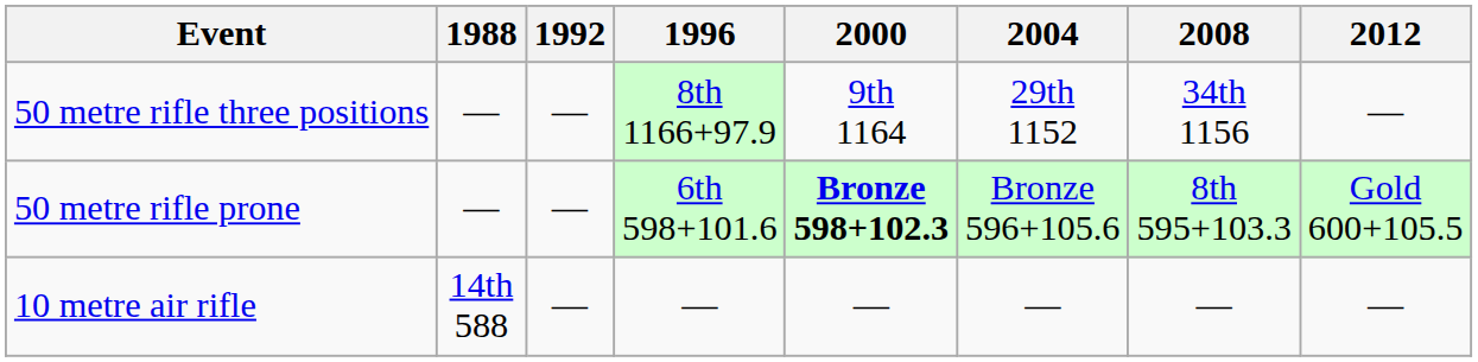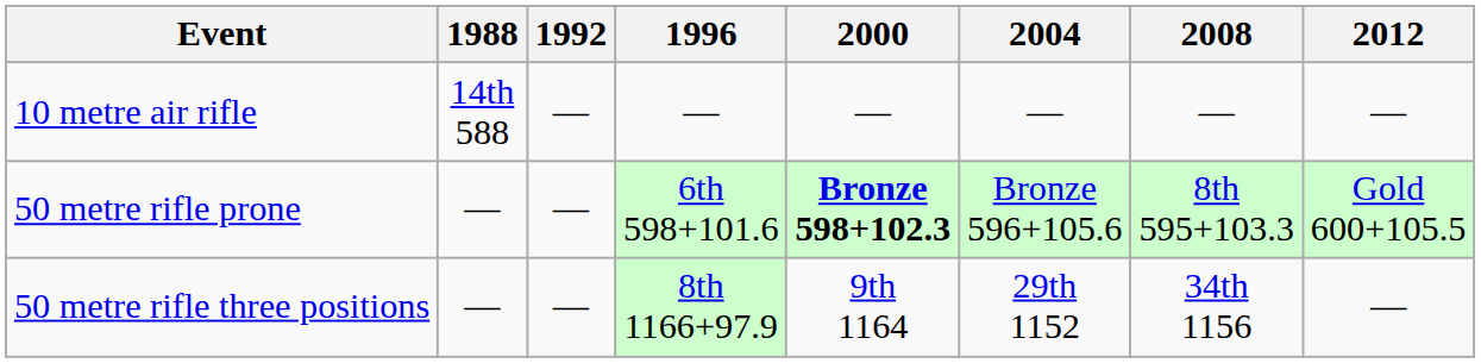 <table class="wikitable" style="text-align: center">
 <tr>
 <th>Event</th>
 <th>1988</th>
 <th>1992</th>
 <th>1996</th>
 <th>2000</th>
 <th>2004</th>
 <th>2008</th>
 <th>2012</th>
 </tr>
 <tr>
-<td align=left><a href='#'>50 metre rifle three positions</a></td>
+<td align=left><a href='#'>10 metre air rifle</a></td>
+<td><a href='#'>14th</a><br>588</td>
 <td>—</td>
 <td>—</td>
-<td style="background: #ccffcc"><a href='#'>8th</a><br>1166+97.9</td>
-<td><a href='#'>9th</a><br>1164</td>
-<td><a href='#'>29th</a><br>1152</td>
-<td><a href='#'>34th</a><br>1156</td>
+<td>—</td>
+<td>—</td>
+<td>—</td>
 <td>—</td>
 </tr>
 <tr>
 <td align=left><a href='#'>50 metre rifle prone</a></td>
 <td>—</td>
 <td>—</td>
 <td style="background: #ccffcc"><a href='#'>6th</a><br>598+101.6</td>
 <td style="background: #ccffcc"><strong> <a href='#'>Bronze</a><br>598+102.3</strong></td>
 <td style="background: #ccffcc"> <a href='#'>Bronze</a><br>596+105.6</td>
 <td style="background: #ccffcc"><a href='#'>8th</a><br>595+103.3</td>
 <td style="background: #ccffcc"> <a href='#'>Gold</a><br>600+105.5</td>
 </tr>
 <tr>
-<td align=left><a href='#'>10 metre air rifle</a></td>
-<td><a href='#'>14th</a><br>588</td>
+<td align=left><a href='#'>50 metre rifle three positions</a></td>
 <td>—</td>
 <td>—</td>
-<td>—</td>
-<td>—</td>
-<td>—</td>
+<td style="background: #ccffcc"><a href='#'>8th</a><br>1166+97.9</td>
+<td><a href='#'>9th</a><br>1164</td>
+<td><a href='#'>29th</a><br>1152</td>
+<td><a href='#'>34th</a><br>1156</td>
 <td>—</td>
 </tr>
 </table>
